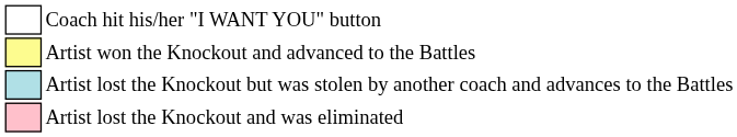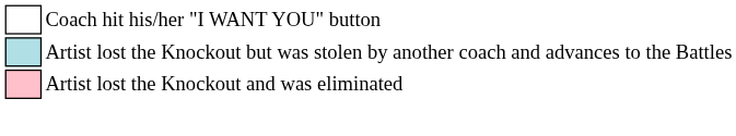 <table class="toccolours" style="font-size: 90%; white-space: nowrap;">
 <tr>
 <td style="background:white; border:1px solid black;"> <strong></strong> </td>
 <td>Coach hit his/her "I WANT YOU" button</td>
-</tr>
-<tr>
-<td style="background:#fdfc8f; border:1px solid black;">      </td>
-<td>Artist won the Knockout and advanced to the Battles</td>
 </tr>
 <tr>
 <td style="background:#b0e0e6; border:1px solid black;">      </td>
 <td>Artist lost the Knockout but was stolen by another coach and advances to the Battles</td>
 </tr>
 <tr>
 <td style="background:pink; border:1px solid black;">      </td>
 <td>Artist lost the Knockout and was eliminated</td>
 </tr>
 </table>
